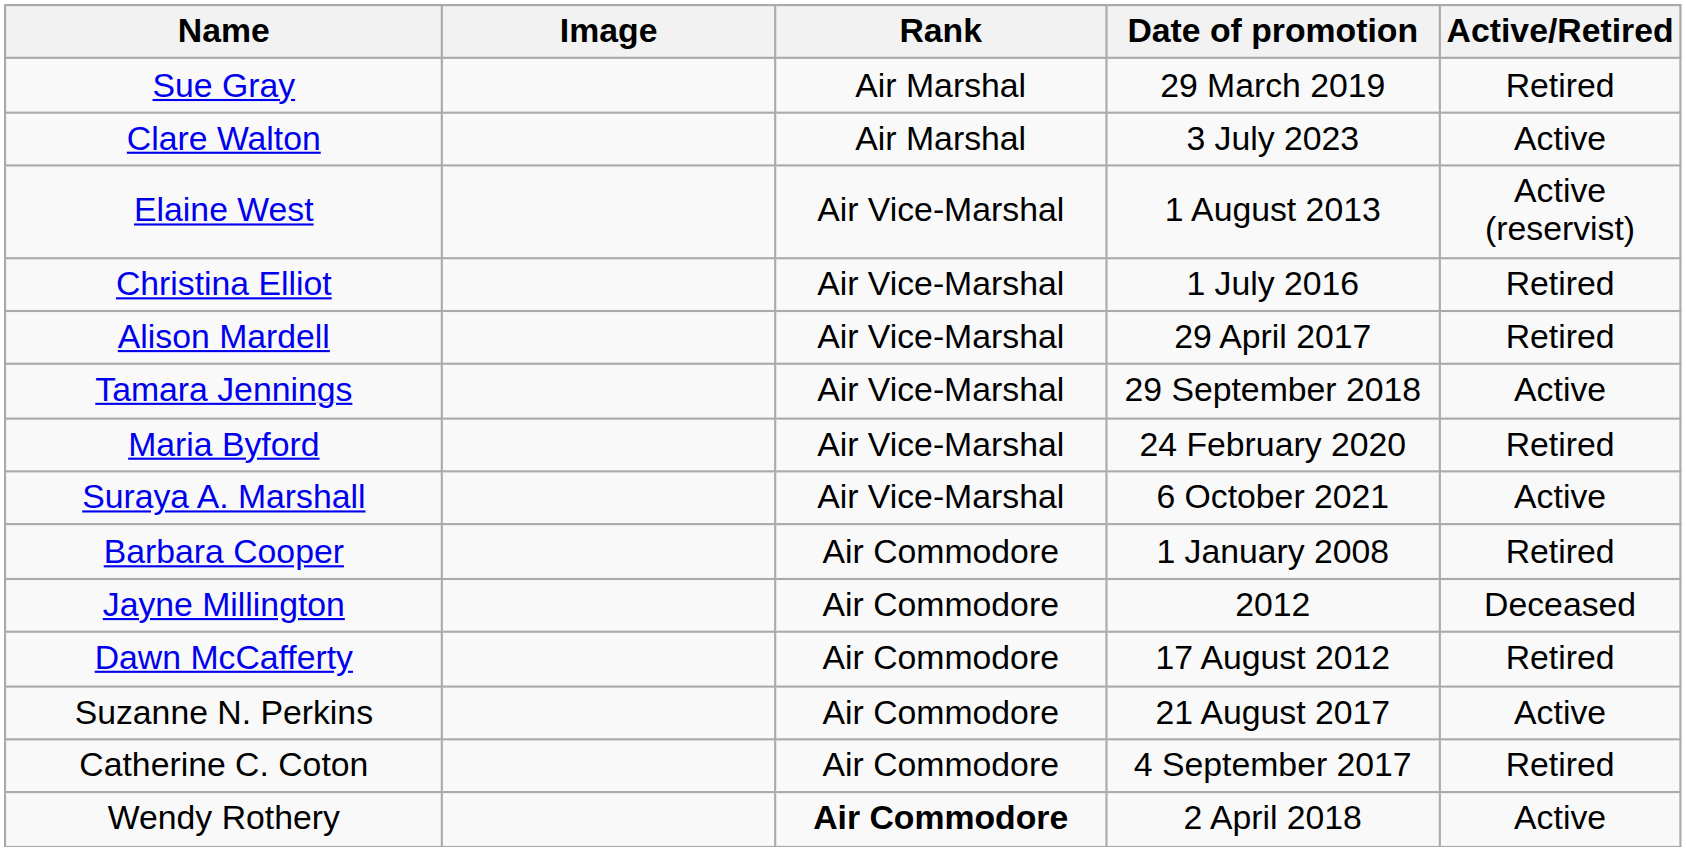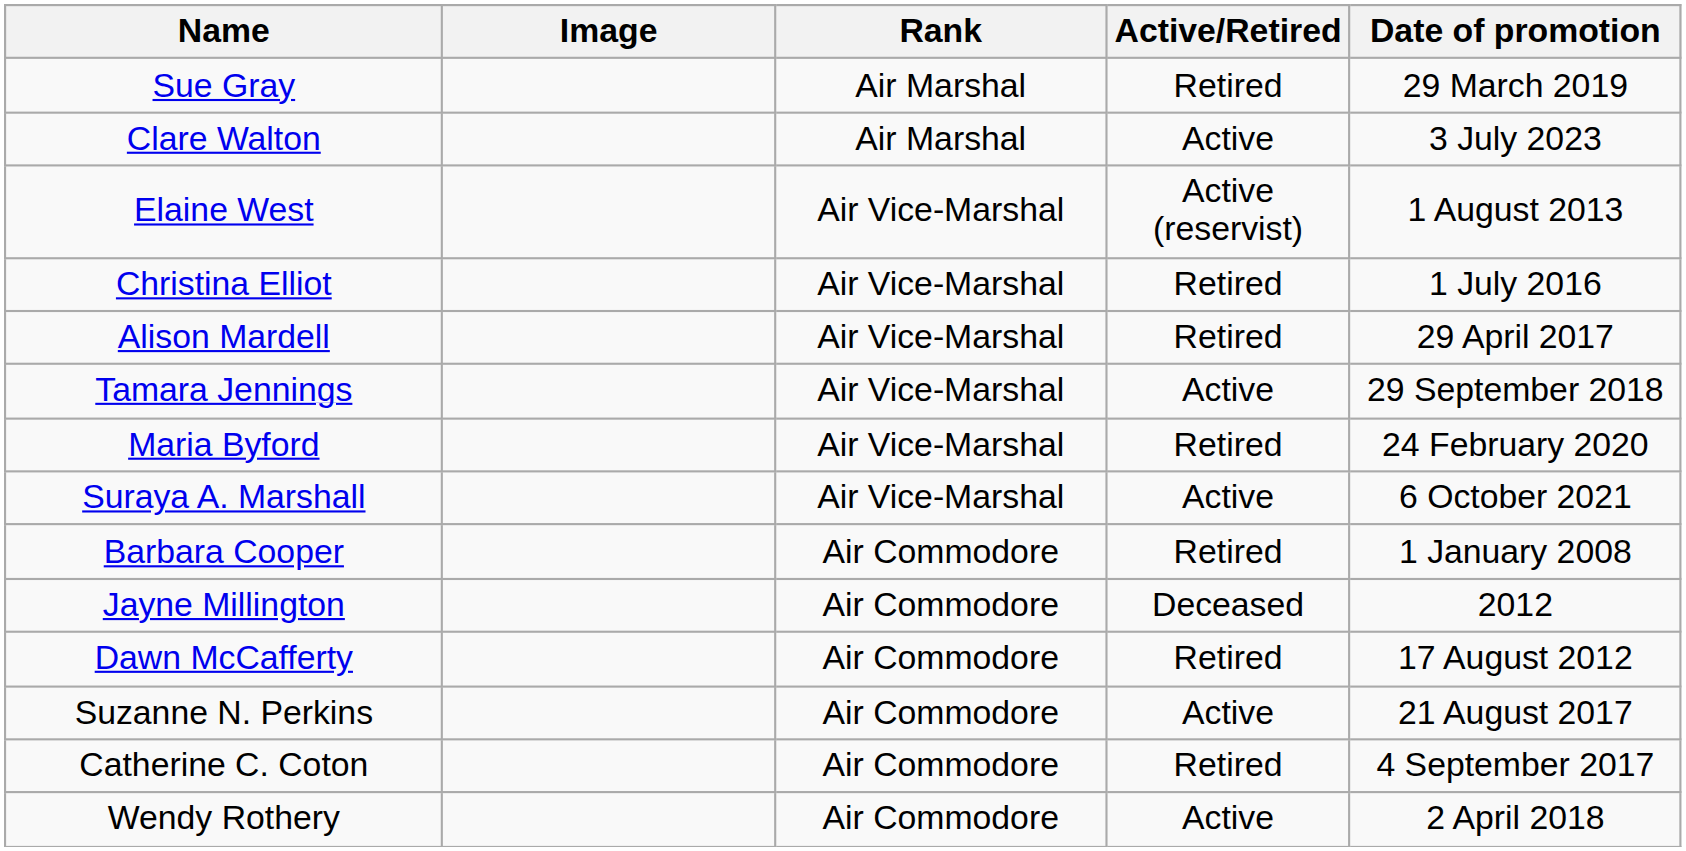 <table class="wikitable sortable" style="text-align:center">
 <tr style="background:#cccccc">
 <th scope="col" style="width: 200px;">Name</th>
 <th scope="col" style="width: 150px;">Image</th>
 <th scope="col" style="width: 150px;">Rank</th>
+<th scope="col" style="width: 100px;">Active/Retired</th>
 <th scope="col" style="width: 150px;">Date of promotion</th>
-<th scope="col" style="width: 100px;">Active/Retired</th>
 </tr>
 <tr>
 <td><a href='#'>Sue Gray</a></td>
 <td></td>
 <td>Air Marshal</td>
+<td>Retired</td>
 <td>29 March 2019</td>
-<td>Retired</td>
 </tr>
 <tr>
 <td><a href='#'>Clare Walton</a></td>
 <td></td>
 <td>Air Marshal</td>
+<td>Active</td>
 <td>3 July 2023</td>
-<td>Active</td>
 </tr>
 <tr>
 <td><a href='#'>Elaine West</a></td>
 <td></td>
 <td>Air Vice-Marshal</td>
+<td>Active (reservist)</td>
 <td>1 August 2013</td>
-<td>Active (reservist)</td>
 </tr>
 <tr>
 <td><a href='#'>Christina Elliot</a></td>
 <td></td>
 <td>Air Vice-Marshal</td>
+<td>Retired</td>
 <td>1 July 2016</td>
-<td>Retired</td>
 </tr>
 <tr>
 <td><a href='#'>Alison Mardell</a></td>
 <td></td>
 <td>Air Vice-Marshal</td>
+<td>Retired</td>
 <td>29 April 2017</td>
-<td>Retired</td>
 </tr>
 <tr>
 <td><a href='#'>Tamara Jennings</a></td>
 <td></td>
 <td>Air Vice-Marshal</td>
+<td>Active</td>
 <td>29 September 2018</td>
-<td>Active</td>
 </tr>
 <tr>
 <td><a href='#'>Maria Byford</a></td>
 <td></td>
 <td>Air Vice-Marshal</td>
+<td>Retired</td>
 <td>24 February 2020</td>
-<td>Retired</td>
 </tr>
 <tr>
 <td><a href='#'>Suraya A. Marshall</a></td>
 <td></td>
 <td>Air Vice-Marshal</td>
+<td>Active</td>
 <td>6 October 2021</td>
-<td>Active</td>
 </tr>
 <tr>
 <td><a href='#'>Barbara Cooper</a></td>
 <td></td>
 <td>Air Commodore</td>
+<td>Retired</td>
 <td>1 January 2008</td>
-<td>Retired</td>
 </tr>
 <tr>
 <td><a href='#'>Jayne Millington</a></td>
 <td></td>
 <td>Air Commodore</td>
+<td>Deceased</td>
 <td>2012</td>
-<td>Deceased</td>
 </tr>
 <tr>
 <td><a href='#'>Dawn McCafferty</a></td>
 <td></td>
 <td>Air Commodore</td>
+<td>Retired</td>
 <td>17 August 2012</td>
-<td>Retired</td>
 </tr>
 <tr>
 <td>Suzanne N. Perkins</td>
 <td></td>
 <td>Air Commodore</td>
+<td>Active</td>
 <td>21 August 2017</td>
-<td>Active</td>
 </tr>
 <tr>
 <td>Catherine C. Coton</td>
 <td></td>
 <td>Air Commodore</td>
+<td>Retired</td>
 <td>4 September 2017</td>
-<td>Retired</td>
 </tr>
 <tr>
 <td>Wendy Rothery</td>
 <td></td>
-<td><strong>Air Commodore</strong></td>
+<td>Air Commodore</td>
+<td>Active</td>
 <td>2 April 2018</td>
-<td>Active</td>
 </tr>
 </table>
